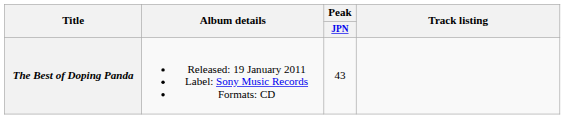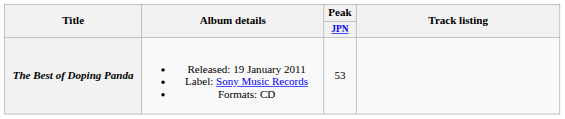 <table class="wikitable plainrowheaders" style="text-align:center;">
 <tr>
 <th scope="col" rowspan="2" style="width:12em;">Title</th>
 <th scope="col" rowspan="2" style="width:16em;">Album details</th>
 <th scope="col">Peak</th>
 <th scope="col" rowspan="2" style="width:18em;">Track listing</th>
 </tr>
 <tr>
 <th scope="col" style="width:3em;font-size:85%;"><a href='#'>JPN</a><br></th>
 </tr>
 <tr>
 <th scope="row"><em>The Best of Doping Panda</em></th>
 <td><br><ul><li>Released: 19 January 2011</li><li>Label: <a href='#'>Sony Music Records</a></li><li>Formats: CD</li></ul></td>
-<td>43</td>
+<td>53</td>
 <td></td>
 </tr>
 </table>
